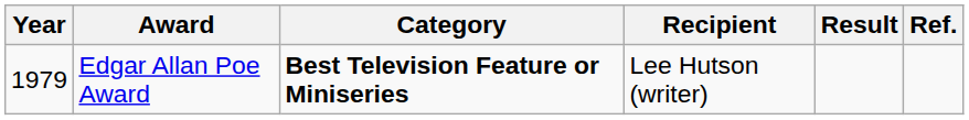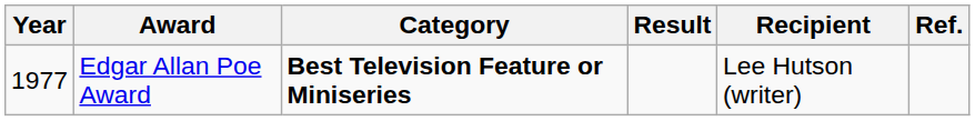 <table class="wikitable">
 <tr>
 <th>Year</th>
 <th>Award</th>
 <th>Category</th>
+<th>Result</th>
 <th>Recipient</th>
-<th>Result</th>
 <th>Ref.</th>
 </tr>
 <tr>
-<td>1979</td>
+<td>1977</td>
 <td><a href='#'>Edgar Allan Poe Award</a></td>
 <td><strong>Best Television Feature or Miniseries</strong></td>
+<td></td>
 <td>Lee Hutson (writer)</td>
-<td></td>
 <td align=center></td>
 </tr>
 </table>
